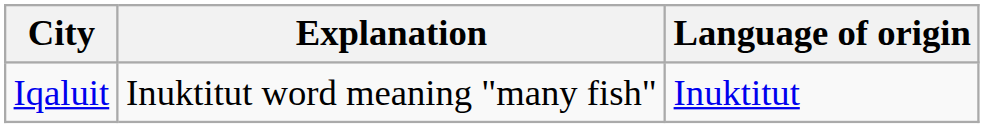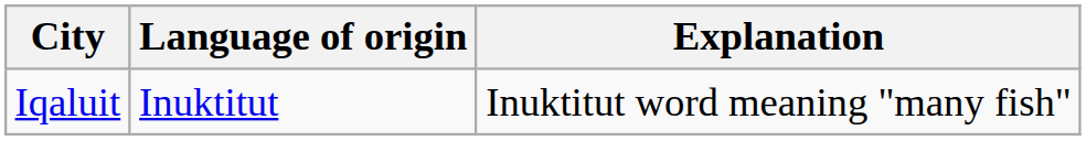 <table class="wikitable sortable">
 <tr>
 <th>City</th>
+<th>Language of origin</th>
 <th>Explanation</th>
-<th>Language of origin</th>
 </tr>
 <tr>
 <td><a href='#'>Iqaluit</a></td>
+<td><a href='#'>Inuktitut</a></td>
 <td>Inuktitut word meaning "many fish"</td>
-<td><a href='#'>Inuktitut</a></td>
 </tr>
 </table>
